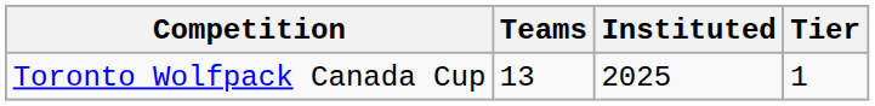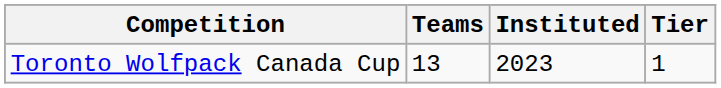 <table class="wikitable">
 <tr>
 <th>Competition</th>
 <th>Teams</th>
 <th>Instituted</th>
 <th>Tier</th>
 </tr>
 <tr>
 <td><a href='#'>Toronto Wolfpack</a> Canada Cup</td>
 <td>13</td>
-<td>2025</td>
+<td>2023</td>
 <td>1</td>
 </tr>
 </table>
